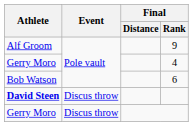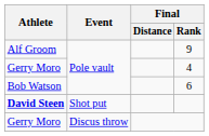 <table class=wikitable style=font-size:90%>
 <tr>
 <th rowspan=2>Athlete</th>
 <th rowspan=2>Event</th>
 <th colspan=2>Final</th>
 </tr>
 <tr style=font-size:95%>
 <th>Distance</th>
 <th>Rank</th>
 </tr>
 <tr align=center>
 <td align=left><a href='#'>Alf Groom</a></td>
 <td align=left rowspan=3><a href='#'>Pole vault</a></td>
 <td></td>
 <td>9</td>
 </tr>
 <tr align=center>
 <td align=left><a href='#'>Gerry Moro</a></td>
 <td></td>
 <td>4</td>
 </tr>
 <tr align=center>
 <td align=left><a href='#'>Bob Watson</a></td>
 <td></td>
 <td>6</td>
 </tr>
 <tr align=center>
 <td align=left><strong><a href='#'>David Steen</a></strong></td>
-<td align=left><a href='#'>Discus throw</a></td>
+<td align=left><a href='#'>Shot put</a></td>
 <td></td>
 <td></td>
 </tr>
 <tr align=center>
 <td align=left><a href='#'>Gerry Moro</a></td>
 <td align=left><a href='#'>Discus throw</a></td>
 <td colspan=2></td>
 </tr>
 </table>
